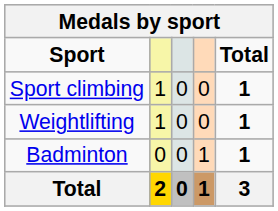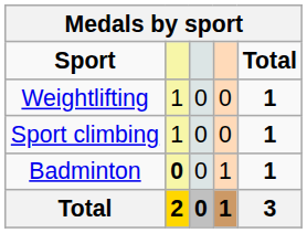 <table class="wikitable" style=font-size:85%;float:center;text-align:center>
 <tr style="background:#efefef;">
 <th colspan=5>Medals by sport</th>
 </tr>
 <tr align=center>
 <td><strong>Sport</strong></td>
 <td bgcolor=#f7f6a8></td>
 <td bgcolor=#dce5e5></td>
 <td bgcolor=#ffdab9></td>
 <td><strong>Total</strong></td>
 </tr>
 <tr align=center>
+<td><a href='#'>Weightlifting</a></td>
+<td style="background:#F7F6A8;">1</td>
+<td style="background:#DCE5E5;">0</td>
+<td style="background:#FFDAB9;">0</td>
+<td><strong>1</strong></td>
+</tr>
+<tr align=center>
 <td><a href='#'>Sport climbing</a></td>
 <td style="background:#F7F6A8;">1</td>
 <td style="background:#DCE5E5;">0</td>
 <td style="background:#FFDAB9;">0</td>
 <td><strong>1</strong></td>
 </tr>
 <tr align=center>
-<td><a href='#'>Weightlifting</a></td>
-<td style="background:#F7F6A8;">1</td>
-<td style="background:#DCE5E5;">0</td>
-<td style="background:#FFDAB9;">0</td>
-<td><strong>1</strong></td>
-</tr>
-<tr align=center>
 <td><a href='#'>Badminton</a></td>
-<td style="background:#F7F6A8;">0</td>
+<td style="background:#F7F6A8;"><strong>0</strong></td>
 <td style="background:#DCE5E5;">0</td>
 <td style="background:#FFDAB9;">1</td>
 <td><strong>1</strong></td>
 </tr>
 <tr align=center>
 <th>Total</th>
 <th style="background:gold;">2</th>
 <th style="background:silver;">0</th>
 <th style="background:#c96;">1</th>
 <th>3</th>
 </tr>
 </table>
